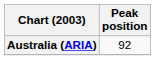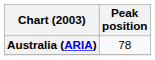 <table class="wikitable sortable plainrowheaders" style="text-align:center">
 <tr>
 <th scope="col">Chart (2003)</th>
 <th scope="col">Peak<br>position</th>
 </tr>
 <tr>
 <th scope="row">Australia (<a href='#'>ARIA</a>)</th>
-<td>92</td>
+<td>78</td>
 </tr>
 <tr>
 </tr>
 <tr>
 </tr>
 </table>
